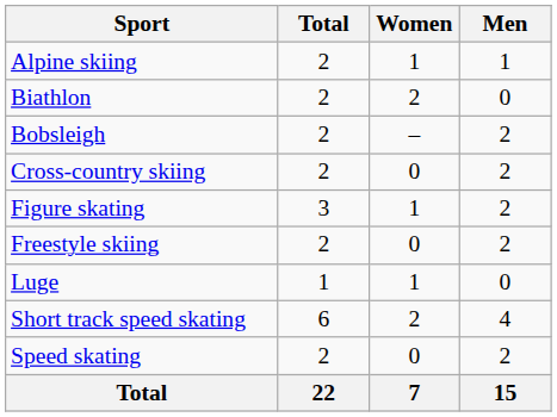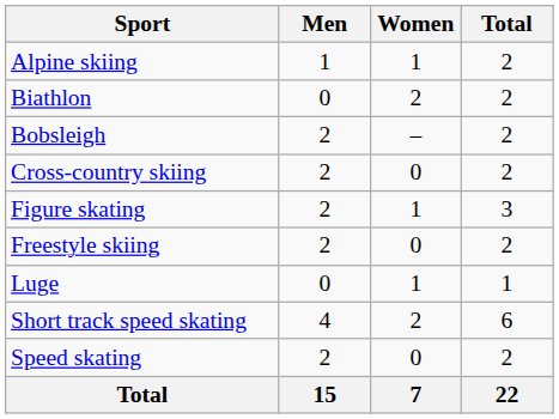 <table class="wikitable sortable" style="text-align:center;">
 <tr>
 <th width=180>Sport</th>
+<th width=55>Men</th>
+<th width=55>Women</th>
 <th width=55>Total</th>
-<th width=55>Women</th>
-<th width=55>Men</th>
 </tr>
 <tr>
 <td align=left><a href='#'>Alpine skiing</a></td>
-<td>2</td>
 <td>1</td>
 <td>1</td>
+<td>2</td>
 </tr>
 <tr>
 <td align=left><a href='#'>Biathlon</a></td>
+<td>0</td>
 <td>2</td>
 <td>2</td>
-<td>0</td>
 </tr>
 <tr>
 <td align=left><a href='#'>Bobsleigh</a></td>
 <td>2</td>
 <td>–</td>
 <td>2</td>
 </tr>
 <tr>
 <td align=left><a href='#'>Cross-country skiing</a></td>
 <td>2</td>
 <td>0</td>
 <td>2</td>
 </tr>
 <tr>
 <td align=left><a href='#'>Figure skating</a></td>
+<td>2</td>
+<td>1</td>
 <td>3</td>
-<td>1</td>
-<td>2</td>
 </tr>
 <tr>
 <td align=left><a href='#'>Freestyle skiing</a></td>
 <td>2</td>
 <td>0</td>
 <td>2</td>
 </tr>
 <tr>
 <td align=left><a href='#'>Luge</a></td>
+<td>0</td>
 <td>1</td>
 <td>1</td>
-<td>0</td>
 </tr>
 <tr>
 <td align=left><a href='#'>Short track speed skating</a></td>
+<td>4</td>
+<td>2</td>
 <td>6</td>
-<td>2</td>
-<td>4</td>
 </tr>
 <tr>
 <td align=left><a href='#'>Speed skating</a></td>
 <td>2</td>
 <td>0</td>
 <td>2</td>
 </tr>
 <tr>
 <th>Total</th>
+<th>15</th>
+<th>7</th>
 <th>22</th>
-<th>7</th>
-<th>15</th>
 </tr>
 </table>
